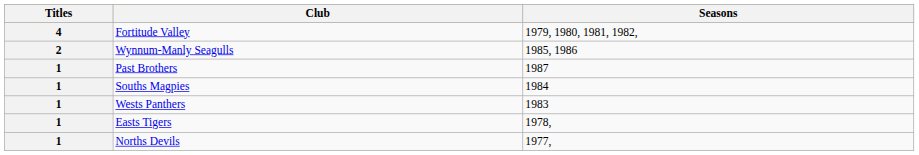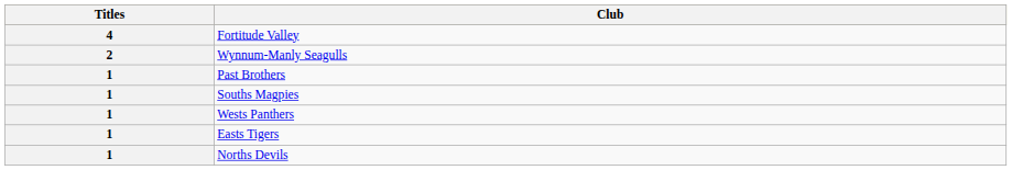 <table class="wikitable" style="width:100%">
 <tr style="background:#bdb76b;">
 <th>Titles</th>
 <th>Club</th>
-<th>Seasons</th>
 </tr>
 <tr>
 <th>4</th>
 <td> <a href='#'>Fortitude Valley</a></td>
-<td>1979, 1980, 1981, 1982,</td>
 </tr>
 <tr>
 <th>2</th>
 <td> <a href='#'>Wynnum-Manly Seagulls</a></td>
-<td>1985, 1986</td>
 </tr>
 <tr>
 <th>1</th>
 <td> <a href='#'>Past Brothers</a></td>
-<td>1987</td>
 </tr>
 <tr>
 <th>1</th>
 <td> <a href='#'>Souths Magpies</a></td>
-<td>1984</td>
 </tr>
 <tr>
 <th>1</th>
 <td> <a href='#'>Wests Panthers</a></td>
-<td>1983</td>
 </tr>
 <tr>
 <th>1</th>
 <td> <a href='#'>Easts Tigers</a></td>
-<td>1978,</td>
 </tr>
 <tr>
 <th>1</th>
 <td> <a href='#'>Norths Devils</a></td>
-<td>1977,</td>
 </tr>
 </table>
